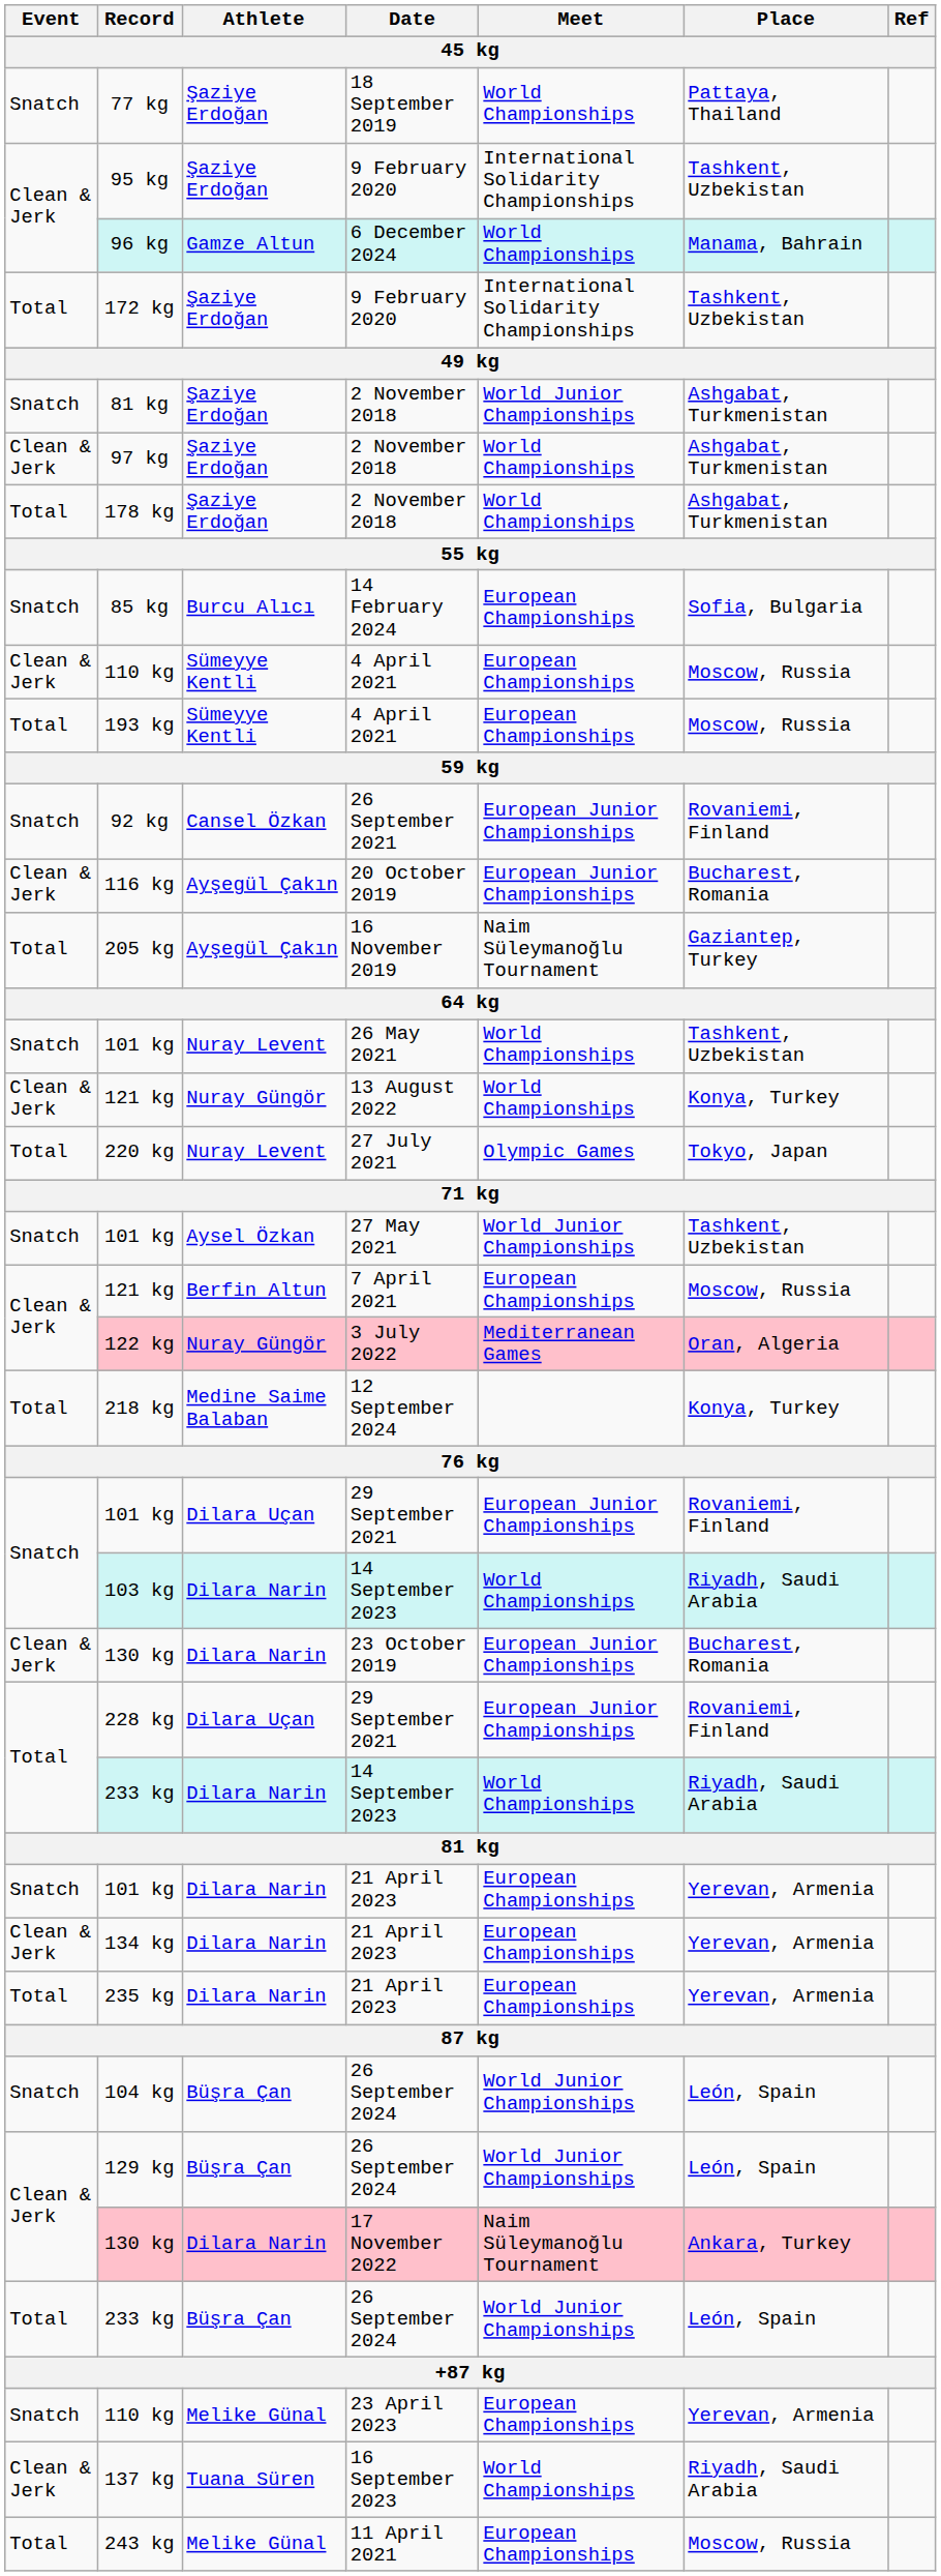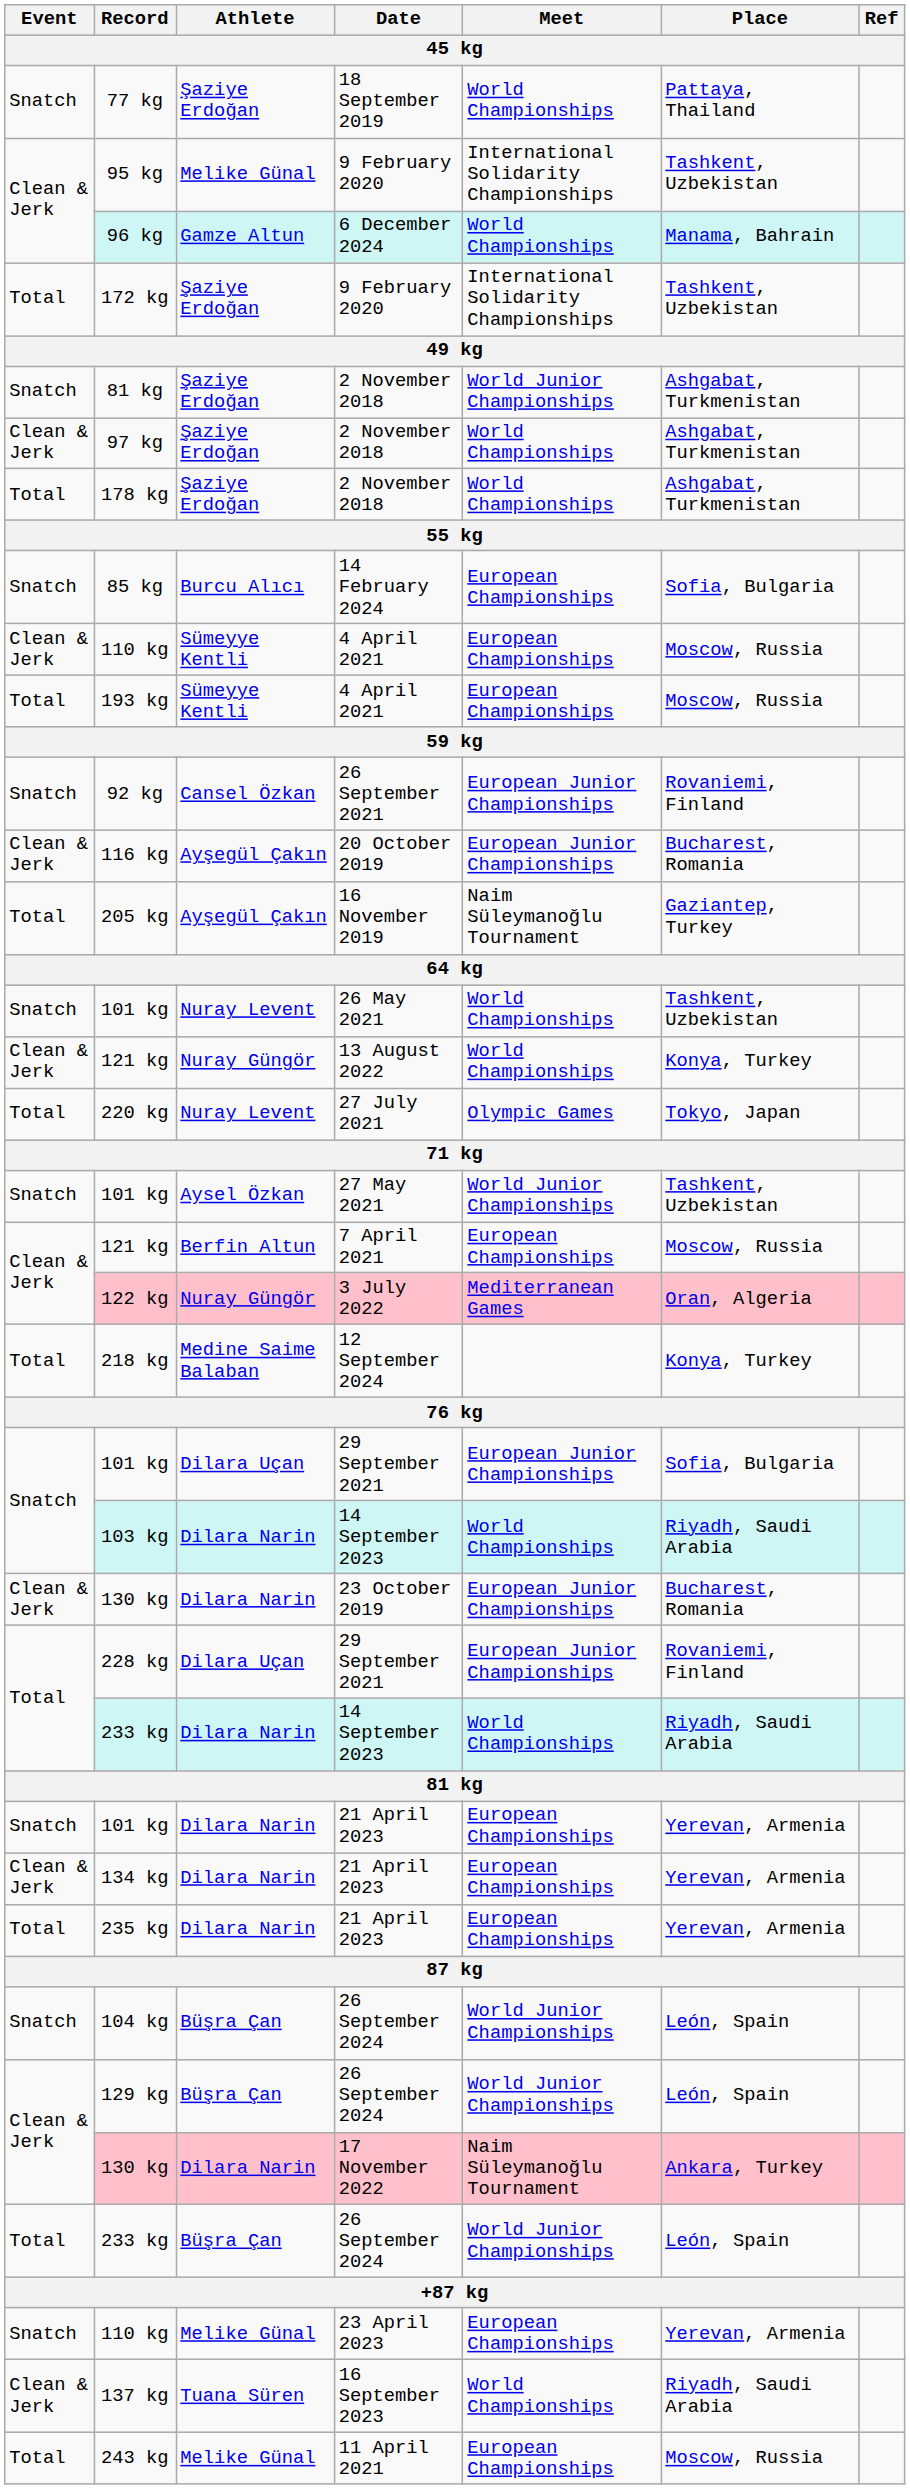 <table class="wikitable" style="font-size:95%; width: 95%;">
 <tr>
 <th width=9%>Event</th>
 <th width=6%>Record</th>
 <th width=16%>Athlete</th>
 <th width=13%>Date</th>
 <th width=20%>Meet</th>
 <th width=20%>Place</th>
 <th width=3%>Ref</th>
 </tr>
 <tr bgcolor="#DDDDDD">
 <th colspan="7">45 kg</th>
 </tr>
 <tr>
 <td>Snatch</td>
 <td align="center">77 kg</td>
 <td><a href='#'>Şaziye Erdoğan</a></td>
 <td>18 September 2019</td>
 <td><a href='#'>World Championships</a></td>
 <td><a href='#'>Pattaya</a>, Thailand</td>
 <td></td>
 </tr>
 <tr>
 <td rowspan="2">Clean & Jerk</td>
 <td align="center">95 kg</td>
-<td><a href='#'>Şaziye Erdoğan</a></td>
+<td><a href='#'>Melike Günal</a></td>
 <td>9 February 2020</td>
 <td>International Solidarity Championships</td>
 <td><a href='#'>Tashkent</a>, Uzbekistan</td>
 <td></td>
 </tr>
 <tr bgcolor=CEF6F5>
 <td align="center">96 kg</td>
 <td><a href='#'>Gamze Altun</a></td>
 <td>6 December 2024</td>
 <td><a href='#'>World Championships</a></td>
 <td><a href='#'>Manama</a>, Bahrain</td>
 <td></td>
 </tr>
 <tr>
 <td>Total</td>
 <td align="center">172 kg</td>
 <td><a href='#'>Şaziye Erdoğan</a></td>
 <td>9 February 2020</td>
 <td>International Solidarity Championships</td>
 <td><a href='#'>Tashkent</a>, Uzbekistan</td>
 <td></td>
 </tr>
 <tr bgcolor="#DDDDDD">
 <th colspan="7">49 kg</th>
 </tr>
 <tr>
 <td>Snatch</td>
 <td align="center">81 kg</td>
 <td><a href='#'>Şaziye Erdoğan</a></td>
 <td>2 November 2018</td>
 <td><a href='#'>World Junior Championships</a></td>
 <td><a href='#'>Ashgabat</a>, Turkmenistan</td>
 <td></td>
 </tr>
 <tr>
 <td>Clean & Jerk</td>
 <td align="center">97 kg</td>
 <td><a href='#'>Şaziye Erdoğan</a></td>
 <td>2 November 2018</td>
 <td><a href='#'>World Championships</a></td>
 <td><a href='#'>Ashgabat</a>, Turkmenistan</td>
 <td></td>
 </tr>
 <tr>
 <td>Total</td>
 <td align="center">178 kg</td>
 <td><a href='#'>Şaziye Erdoğan</a></td>
 <td>2 November 2018</td>
 <td><a href='#'>World Championships</a></td>
 <td><a href='#'>Ashgabat</a>, Turkmenistan</td>
 <td></td>
 </tr>
 <tr bgcolor="#DDDDDD">
 <th colspan="7">55 kg</th>
 </tr>
 <tr>
 <td>Snatch</td>
 <td align="center">85 kg</td>
 <td><a href='#'>Burcu Alıcı</a></td>
 <td>14 February 2024</td>
 <td><a href='#'>European Championships</a></td>
 <td><a href='#'>Sofia</a>, Bulgaria</td>
 <td></td>
 </tr>
 <tr>
 <td>Clean & Jerk</td>
 <td align="center">110 kg</td>
 <td><a href='#'>Sümeyye Kentli</a></td>
 <td>4 April 2021</td>
 <td><a href='#'>European Championships</a></td>
 <td><a href='#'>Moscow</a>, Russia</td>
 <td></td>
 </tr>
 <tr>
 <td>Total</td>
 <td align="center">193 kg</td>
 <td><a href='#'>Sümeyye Kentli</a></td>
 <td>4 April 2021</td>
 <td><a href='#'>European Championships</a></td>
 <td><a href='#'>Moscow</a>, Russia</td>
 <td></td>
 </tr>
 <tr bgcolor="#DDDDDD">
 <th colspan="7">59 kg</th>
 </tr>
 <tr>
 <td>Snatch</td>
 <td align="center">92 kg</td>
 <td><a href='#'>Cansel Özkan</a></td>
 <td>26 September 2021</td>
 <td><a href='#'>European Junior Championships</a></td>
 <td><a href='#'>Rovaniemi</a>, Finland</td>
 <td></td>
 </tr>
 <tr>
 <td>Clean & Jerk</td>
 <td align="center">116 kg</td>
 <td><a href='#'>Ayşegül Çakın</a></td>
 <td>20 October 2019</td>
 <td><a href='#'>European Junior Championships</a></td>
 <td><a href='#'>Bucharest</a>, Romania</td>
 <td></td>
 </tr>
 <tr>
 <td>Total</td>
 <td align="center">205 kg</td>
 <td><a href='#'>Ayşegül Çakın</a></td>
 <td>16 November 2019</td>
 <td>Naim Süleymanoğlu Tournament</td>
 <td><a href='#'>Gaziantep</a>, Turkey</td>
 <td></td>
 </tr>
 <tr bgcolor="#DDDDDD">
 <th colspan="7">64 kg</th>
 </tr>
 <tr>
 <td>Snatch</td>
 <td align="center">101 kg</td>
 <td><a href='#'>Nuray Levent</a></td>
 <td>26 May 2021</td>
 <td><a href='#'>World Championships</a></td>
 <td><a href='#'>Tashkent</a>, Uzbekistan</td>
 <td></td>
 </tr>
 <tr>
 <td>Clean & Jerk</td>
 <td align="center">121 kg</td>
 <td><a href='#'>Nuray Güngör</a></td>
 <td>13 August 2022</td>
 <td><a href='#'>World Championships</a></td>
 <td><a href='#'>Konya</a>, Turkey</td>
 <td></td>
 </tr>
 <tr>
 <td>Total</td>
 <td align="center">220 kg</td>
 <td><a href='#'>Nuray Levent</a></td>
 <td>27 July 2021</td>
 <td><a href='#'>Olympic Games</a></td>
 <td><a href='#'>Tokyo</a>, Japan</td>
 <td></td>
 </tr>
 <tr bgcolor="#DDDDDD">
 <th colspan="7">71 kg</th>
 </tr>
 <tr>
 <td>Snatch</td>
 <td align="center">101 kg</td>
 <td><a href='#'>Aysel Özkan</a></td>
 <td>27 May 2021</td>
 <td><a href='#'>World Junior Championships</a></td>
 <td><a href='#'>Tashkent</a>, Uzbekistan</td>
 <td></td>
 </tr>
 <tr>
 <td rowspan="2">Clean & Jerk</td>
 <td align="center">121 kg</td>
 <td><a href='#'>Berfin Altun</a></td>
 <td>7 April 2021</td>
 <td><a href='#'>European Championships</a></td>
 <td><a href='#'>Moscow</a>, Russia</td>
 <td></td>
 </tr>
 <tr bgcolor=pink>
 <td align="center">122 kg</td>
 <td><a href='#'>Nuray Güngör</a></td>
 <td>3 July 2022</td>
 <td><a href='#'>Mediterranean Games</a></td>
 <td><a href='#'>Oran</a>, Algeria</td>
 <td></td>
 </tr>
 <tr>
 <td>Total</td>
 <td align="center">218 kg</td>
 <td><a href='#'>Medine Saime Balaban</a></td>
 <td>12 September 2024</td>
 <td></td>
 <td><a href='#'>Konya</a>, Turkey</td>
 <td></td>
 </tr>
 <tr bgcolor="#DDDDDD">
 <th colspan="7">76 kg</th>
 </tr>
 <tr>
 <td rowspan=2>Snatch</td>
 <td align="center">101 kg</td>
 <td><a href='#'>Dilara Uçan</a></td>
 <td>29 September 2021</td>
 <td><a href='#'>European Junior Championships</a></td>
-<td><a href='#'>Rovaniemi</a>, Finland</td>
+<td><a href='#'>Sofia</a>, Bulgaria</td>
 <td></td>
 </tr>
 <tr bgcolor=#CEF6F5>
 <td align="center">103 kg</td>
 <td><a href='#'>Dilara Narin</a></td>
 <td>14 September 2023</td>
 <td><a href='#'>World Championships</a></td>
 <td><a href='#'>Riyadh</a>, Saudi Arabia</td>
 <td></td>
 </tr>
 <tr>
 <td>Clean & Jerk</td>
 <td align="center">130 kg</td>
 <td><a href='#'>Dilara Narin</a></td>
 <td>23 October 2019</td>
 <td><a href='#'>European Junior Championships</a></td>
 <td><a href='#'>Bucharest</a>, Romania</td>
 <td></td>
 </tr>
 <tr>
 <td rowspan=2>Total</td>
 <td align="center">228 kg</td>
 <td><a href='#'>Dilara Uçan</a></td>
 <td>29 September 2021</td>
 <td><a href='#'>European Junior Championships</a></td>
 <td><a href='#'>Rovaniemi</a>, Finland</td>
 <td></td>
 </tr>
 <tr bgcolor=#CEF6F5>
 <td align="center">233 kg</td>
 <td><a href='#'>Dilara Narin</a></td>
 <td>14 September 2023</td>
 <td><a href='#'>World Championships</a></td>
 <td><a href='#'>Riyadh</a>, Saudi Arabia</td>
 <td></td>
 </tr>
 <tr bgcolor="#DDDDDD">
 <th colspan="7">81 kg</th>
 </tr>
 <tr>
 <td>Snatch</td>
 <td align="center">101 kg</td>
 <td><a href='#'>Dilara Narin</a></td>
 <td>21 April 2023</td>
 <td><a href='#'>European Championships</a></td>
 <td><a href='#'>Yerevan</a>, Armenia</td>
 <td></td>
 </tr>
 <tr>
 <td>Clean & Jerk</td>
 <td align="center">134 kg</td>
 <td><a href='#'>Dilara Narin</a></td>
 <td>21 April 2023</td>
 <td><a href='#'>European Championships</a></td>
 <td><a href='#'>Yerevan</a>, Armenia</td>
 <td></td>
 </tr>
 <tr>
 <td>Total</td>
 <td align="center">235 kg</td>
 <td><a href='#'>Dilara Narin</a></td>
 <td>21 April 2023</td>
 <td><a href='#'>European Championships</a></td>
 <td><a href='#'>Yerevan</a>, Armenia</td>
 <td></td>
 </tr>
 <tr bgcolor="#DDDDDD">
 <th colspan="7">87 kg</th>
 </tr>
 <tr>
 <td>Snatch</td>
 <td align="center">104 kg</td>
 <td><a href='#'>Büşra Çan</a></td>
 <td>26 September 2024</td>
 <td><a href='#'>World Junior Championships</a></td>
 <td><a href='#'>León</a>, Spain</td>
 <td></td>
 </tr>
 <tr>
 <td rowspan=2>Clean & Jerk</td>
 <td align=center>129 kg</td>
 <td><a href='#'>Büşra Çan</a></td>
 <td>26 September 2024</td>
 <td><a href='#'>World Junior Championships</a></td>
 <td><a href='#'>León</a>, Spain</td>
 <td></td>
 </tr>
 <tr bgcolor=pink>
 <td align=center>130 kg</td>
 <td><a href='#'>Dilara Narin</a></td>
 <td>17 November 2022</td>
 <td>Naim Süleymanoğlu Tournament</td>
 <td><a href='#'>Ankara</a>, Turkey</td>
 <td></td>
 </tr>
 <tr>
 <td>Total</td>
 <td align=center>233 kg</td>
 <td><a href='#'>Büşra Çan</a></td>
 <td>26 September 2024</td>
 <td><a href='#'>World Junior Championships</a></td>
 <td><a href='#'>León</a>, Spain</td>
 <td></td>
 </tr>
 <tr bgcolor="#DDDDDD">
 <th colspan="7">+87 kg</th>
 </tr>
 <tr>
 <td>Snatch</td>
 <td align="center">110 kg</td>
 <td><a href='#'>Melike Günal</a></td>
 <td>23 April 2023</td>
 <td><a href='#'>European Championships</a></td>
 <td><a href='#'>Yerevan</a>, Armenia</td>
 <td></td>
 </tr>
 <tr>
 <td>Clean & Jerk</td>
 <td align="center">137 kg</td>
 <td><a href='#'>Tuana Süren</a></td>
 <td>16 September 2023</td>
 <td><a href='#'>World Championships</a></td>
 <td><a href='#'>Riyadh</a>, Saudi Arabia</td>
 <td></td>
 </tr>
 <tr>
 <td>Total</td>
 <td align="center">243 kg</td>
 <td><a href='#'>Melike Günal</a></td>
 <td>11 April 2021</td>
 <td><a href='#'>European Championships</a></td>
 <td><a href='#'>Moscow</a>, Russia</td>
 <td></td>
 </tr>
 </table>
